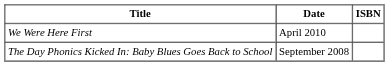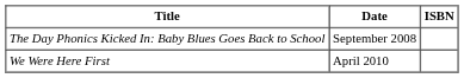 <table border="1" cellpadding="4" cellspacing="0">
 <tr>
 <th>Title</th>
 <th>Date</th>
 <th>ISBN</th>
 </tr>
 <tr>
+<td><em>The Day Phonics Kicked In: Baby Blues Goes Back to School</em></td>
+<td>September 2008</td>
+<td></td>
+</tr>
+<tr>
 <td><em>We Were Here First</em></td>
 <td>April 2010</td>
 <td></td>
 </tr>
-<tr>
-<td><em>The Day Phonics Kicked In: Baby Blues Goes Back to School</em></td>
-<td>September 2008</td>
-<td></td>
-</tr>
 </table>
